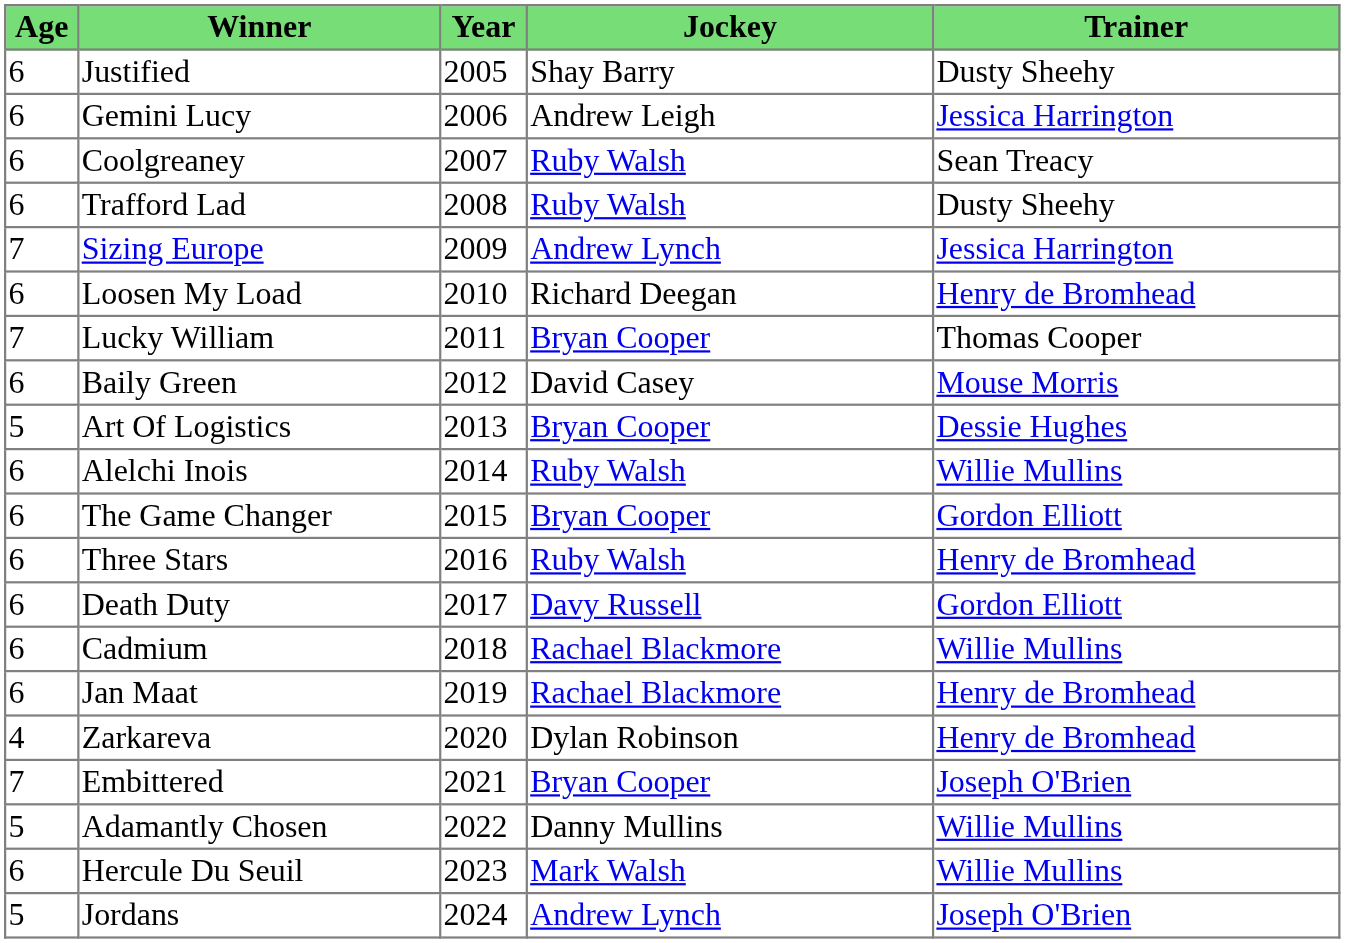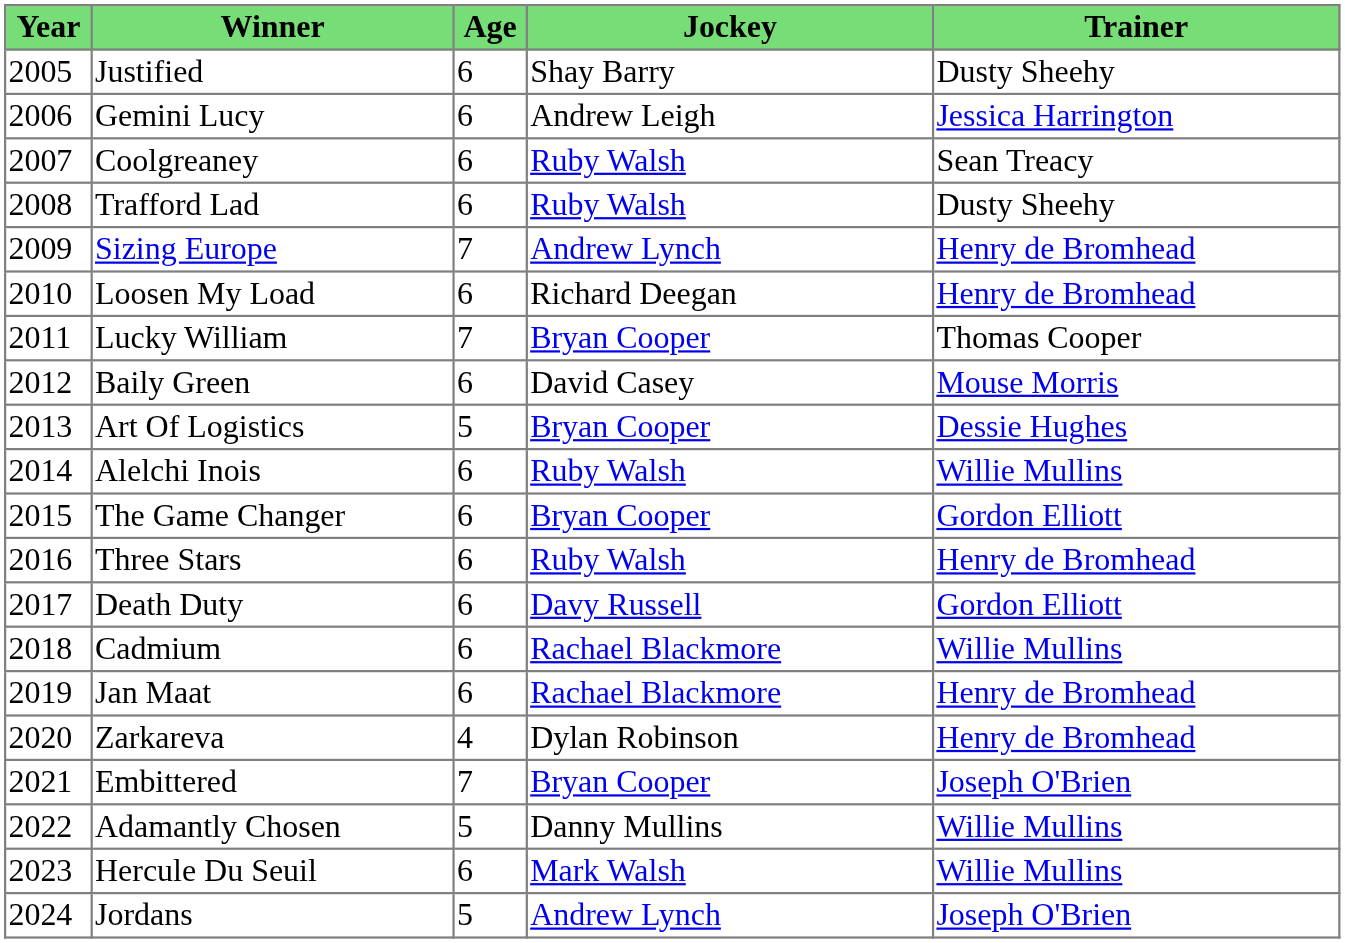 <table class = "sortable" | border="1" style="border-collapse: collapse; font-size:90%">
 <tr bgcolor="#77dd77" align="center">
+<th style="width:36px"><strong>Year</strong></th>
+<th style="width:160px"><strong>Winner</strong></th>
 <th style="width:30px"><strong>Age</strong></th>
-<th style="width:160px"><strong>Winner</strong></th>
-<th style="width:36px"><strong>Year</strong></th>
 <th style="width:180px"><strong>Jockey</strong></th>
 <th style="width:180px"><strong>Trainer</strong></th>
 </tr>
 <tr>
+<td>2005</td>
+<td>Justified</td>
 <td>6</td>
-<td>Justified</td>
-<td>2005</td>
 <td>Shay Barry</td>
 <td>Dusty Sheehy</td>
 </tr>
 <tr>
+<td>2006</td>
+<td>Gemini Lucy</td>
 <td>6</td>
-<td>Gemini Lucy</td>
-<td>2006</td>
 <td>Andrew Leigh</td>
 <td><a href='#'>Jessica Harrington</a></td>
 </tr>
 <tr>
+<td>2007</td>
+<td>Coolgreaney</td>
 <td>6</td>
-<td>Coolgreaney</td>
-<td>2007</td>
 <td><a href='#'>Ruby Walsh</a></td>
 <td>Sean Treacy</td>
 </tr>
 <tr>
+<td>2008</td>
+<td>Trafford Lad</td>
 <td>6</td>
-<td>Trafford Lad</td>
-<td>2008</td>
 <td><a href='#'>Ruby Walsh</a></td>
 <td>Dusty Sheehy</td>
 </tr>
 <tr>
+<td>2009</td>
+<td><a href='#'>Sizing Europe</a></td>
 <td>7</td>
-<td><a href='#'>Sizing Europe</a></td>
-<td>2009</td>
 <td><a href='#'>Andrew Lynch</a></td>
-<td><a href='#'>Jessica Harrington</a></td>
+<td><a href='#'>Henry de Bromhead</a></td>
 </tr>
 <tr>
+<td>2010</td>
+<td>Loosen My Load</td>
 <td>6</td>
-<td>Loosen My Load</td>
-<td>2010</td>
 <td>Richard Deegan</td>
 <td><a href='#'>Henry de Bromhead</a></td>
 </tr>
 <tr>
+<td>2011</td>
+<td>Lucky William</td>
 <td>7</td>
-<td>Lucky William</td>
-<td>2011</td>
 <td><a href='#'>Bryan Cooper</a></td>
 <td>Thomas Cooper</td>
 </tr>
 <tr>
+<td>2012</td>
+<td>Baily Green</td>
 <td>6</td>
-<td>Baily Green</td>
-<td>2012</td>
 <td>David Casey</td>
 <td><a href='#'>Mouse Morris</a></td>
 </tr>
 <tr>
+<td>2013</td>
+<td>Art Of Logistics</td>
 <td>5</td>
-<td>Art Of Logistics</td>
-<td>2013</td>
 <td><a href='#'>Bryan Cooper</a></td>
 <td><a href='#'>Dessie Hughes</a></td>
 </tr>
 <tr>
+<td>2014</td>
+<td>Alelchi Inois</td>
 <td>6</td>
-<td>Alelchi Inois</td>
-<td>2014</td>
 <td><a href='#'>Ruby Walsh</a></td>
 <td><a href='#'>Willie Mullins</a></td>
 </tr>
 <tr>
+<td>2015</td>
+<td>The Game Changer</td>
 <td>6</td>
-<td>The Game Changer</td>
-<td>2015</td>
 <td><a href='#'>Bryan Cooper</a></td>
 <td><a href='#'>Gordon Elliott</a></td>
 </tr>
 <tr>
+<td>2016</td>
+<td>Three Stars</td>
 <td>6</td>
-<td>Three Stars</td>
-<td>2016</td>
 <td><a href='#'>Ruby Walsh</a></td>
 <td><a href='#'>Henry de Bromhead</a></td>
 </tr>
 <tr>
+<td>2017</td>
+<td>Death Duty</td>
 <td>6</td>
-<td>Death Duty</td>
-<td>2017</td>
 <td><a href='#'>Davy Russell</a></td>
 <td><a href='#'>Gordon Elliott</a></td>
 </tr>
 <tr>
+<td>2018</td>
+<td>Cadmium</td>
 <td>6</td>
-<td>Cadmium</td>
-<td>2018</td>
 <td><a href='#'>Rachael Blackmore</a></td>
 <td><a href='#'>Willie Mullins</a></td>
 </tr>
 <tr>
+<td>2019</td>
+<td>Jan Maat</td>
 <td>6</td>
-<td>Jan Maat</td>
-<td>2019</td>
 <td><a href='#'>Rachael Blackmore</a></td>
 <td><a href='#'>Henry de Bromhead</a></td>
 </tr>
 <tr>
+<td>2020</td>
+<td>Zarkareva</td>
 <td>4</td>
-<td>Zarkareva</td>
-<td>2020</td>
 <td>Dylan Robinson</td>
 <td><a href='#'>Henry de Bromhead</a></td>
 </tr>
 <tr>
+<td>2021</td>
+<td>Embittered</td>
 <td>7</td>
-<td>Embittered</td>
-<td>2021</td>
 <td><a href='#'>Bryan Cooper</a></td>
 <td><a href='#'>Joseph O'Brien</a></td>
 </tr>
 <tr>
+<td>2022</td>
+<td>Adamantly Chosen</td>
 <td>5</td>
-<td>Adamantly Chosen</td>
-<td>2022</td>
 <td>Danny Mullins</td>
 <td><a href='#'>Willie Mullins</a></td>
 </tr>
 <tr>
+<td>2023</td>
+<td>Hercule Du Seuil</td>
 <td>6</td>
-<td>Hercule Du Seuil</td>
-<td>2023</td>
 <td><a href='#'>Mark Walsh</a></td>
 <td><a href='#'>Willie Mullins</a></td>
 </tr>
 <tr>
+<td>2024</td>
+<td>Jordans</td>
 <td>5</td>
-<td>Jordans</td>
-<td>2024</td>
 <td><a href='#'>Andrew Lynch</a></td>
 <td><a href='#'>Joseph O'Brien</a></td>
 </tr>
 </table>
